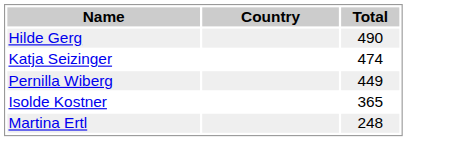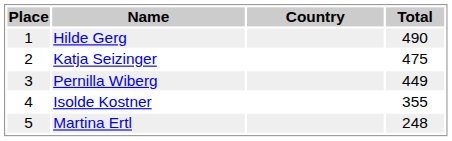 <table border="0" style="border: 1px solid #999; background-color:#FFFFFF; text-align:center; font-size:86%; line-height:15px;">
 <tr align="center" bgcolor="#CCCCCC">
+<th width=35>Place</th>
 <th width=170>Name</th>
 <th width=120>Country</th>
 <th width=50>Total</th>
 </tr>
 <tr bgcolor="#EFEFEF">
+<td>1</td>
 <td align="left"><a href='#'>Hilde Gerg</a></td>
 <td align="left"></td>
 <td>490</td>
 </tr>
 <tr>
+<td>2</td>
 <td align="left"><a href='#'>Katja Seizinger</a></td>
 <td align="left"></td>
-<td>474</td>
+<td>475</td>
 </tr>
 <tr bgcolor="#EFEFEF">
+<td>3</td>
 <td align="left"><a href='#'>Pernilla Wiberg</a></td>
 <td align="left"></td>
 <td>449</td>
 </tr>
 <tr>
+<td>4</td>
 <td align="left"><a href='#'>Isolde Kostner</a></td>
 <td align="left"></td>
-<td>365</td>
+<td>355</td>
 </tr>
 <tr bgcolor="#EFEFEF">
+<td>5</td>
 <td align="left"><a href='#'>Martina Ertl</a></td>
 <td align="left"></td>
 <td>248</td>
 </tr>
 </table>
